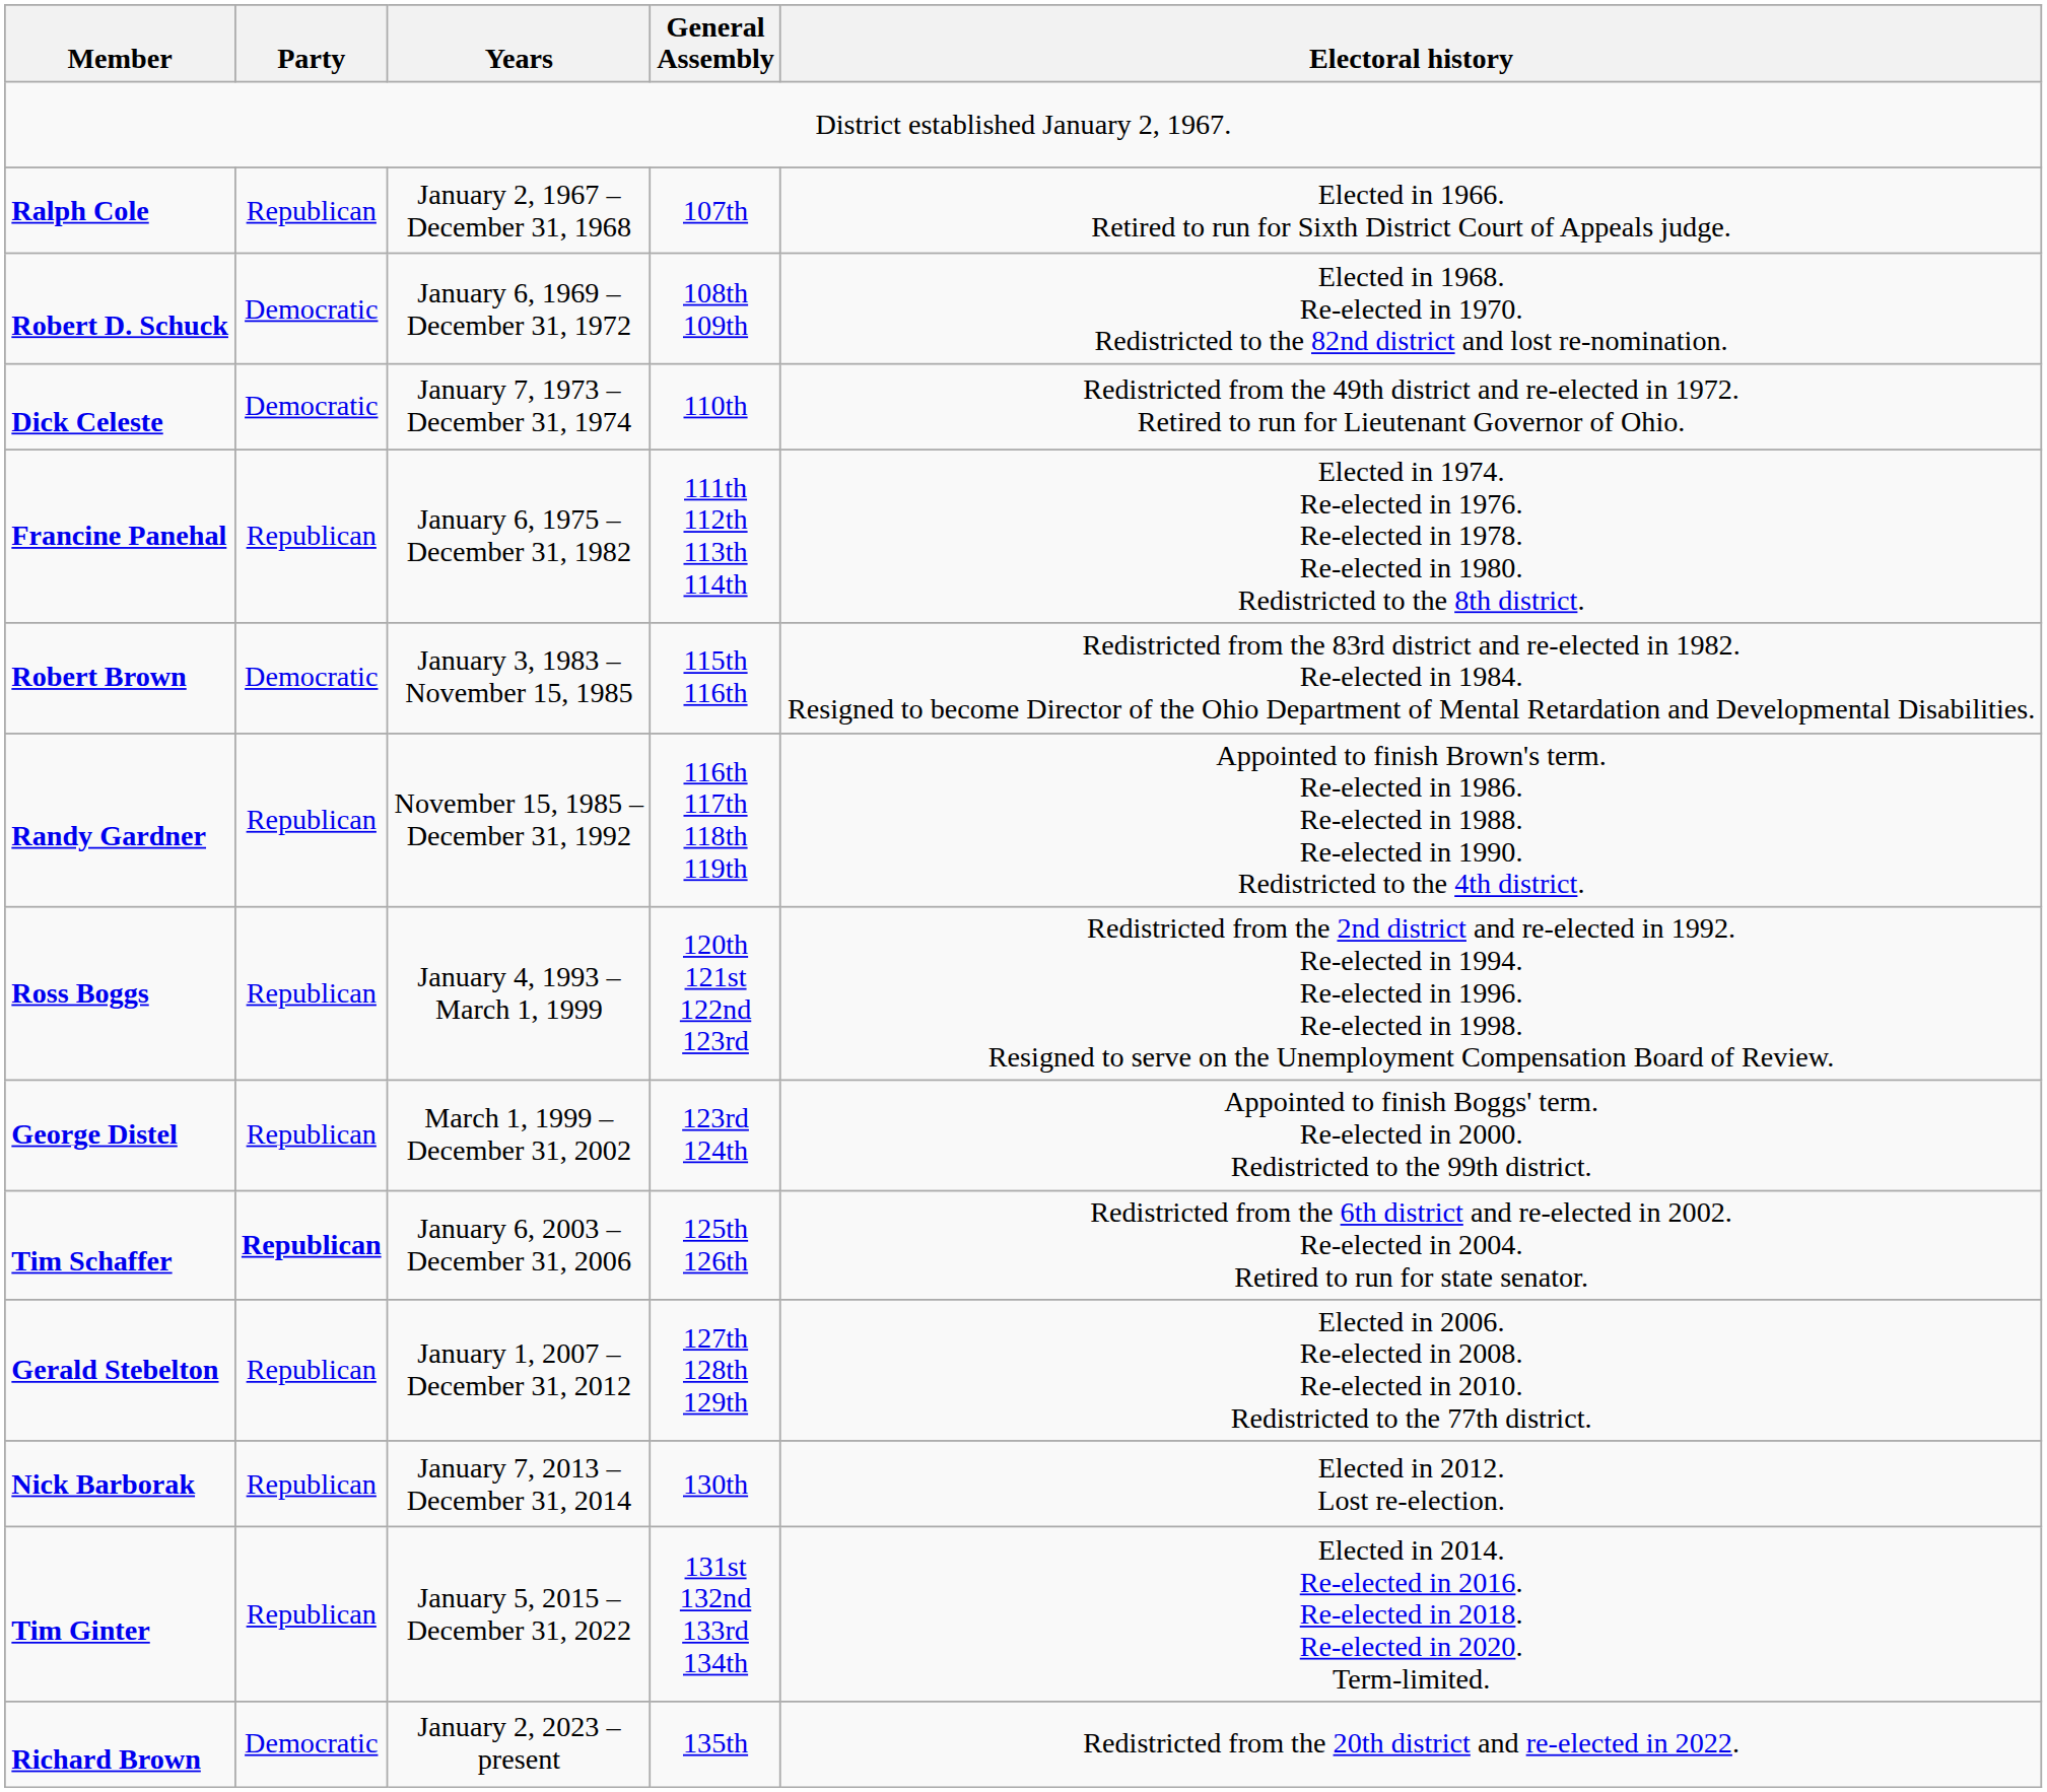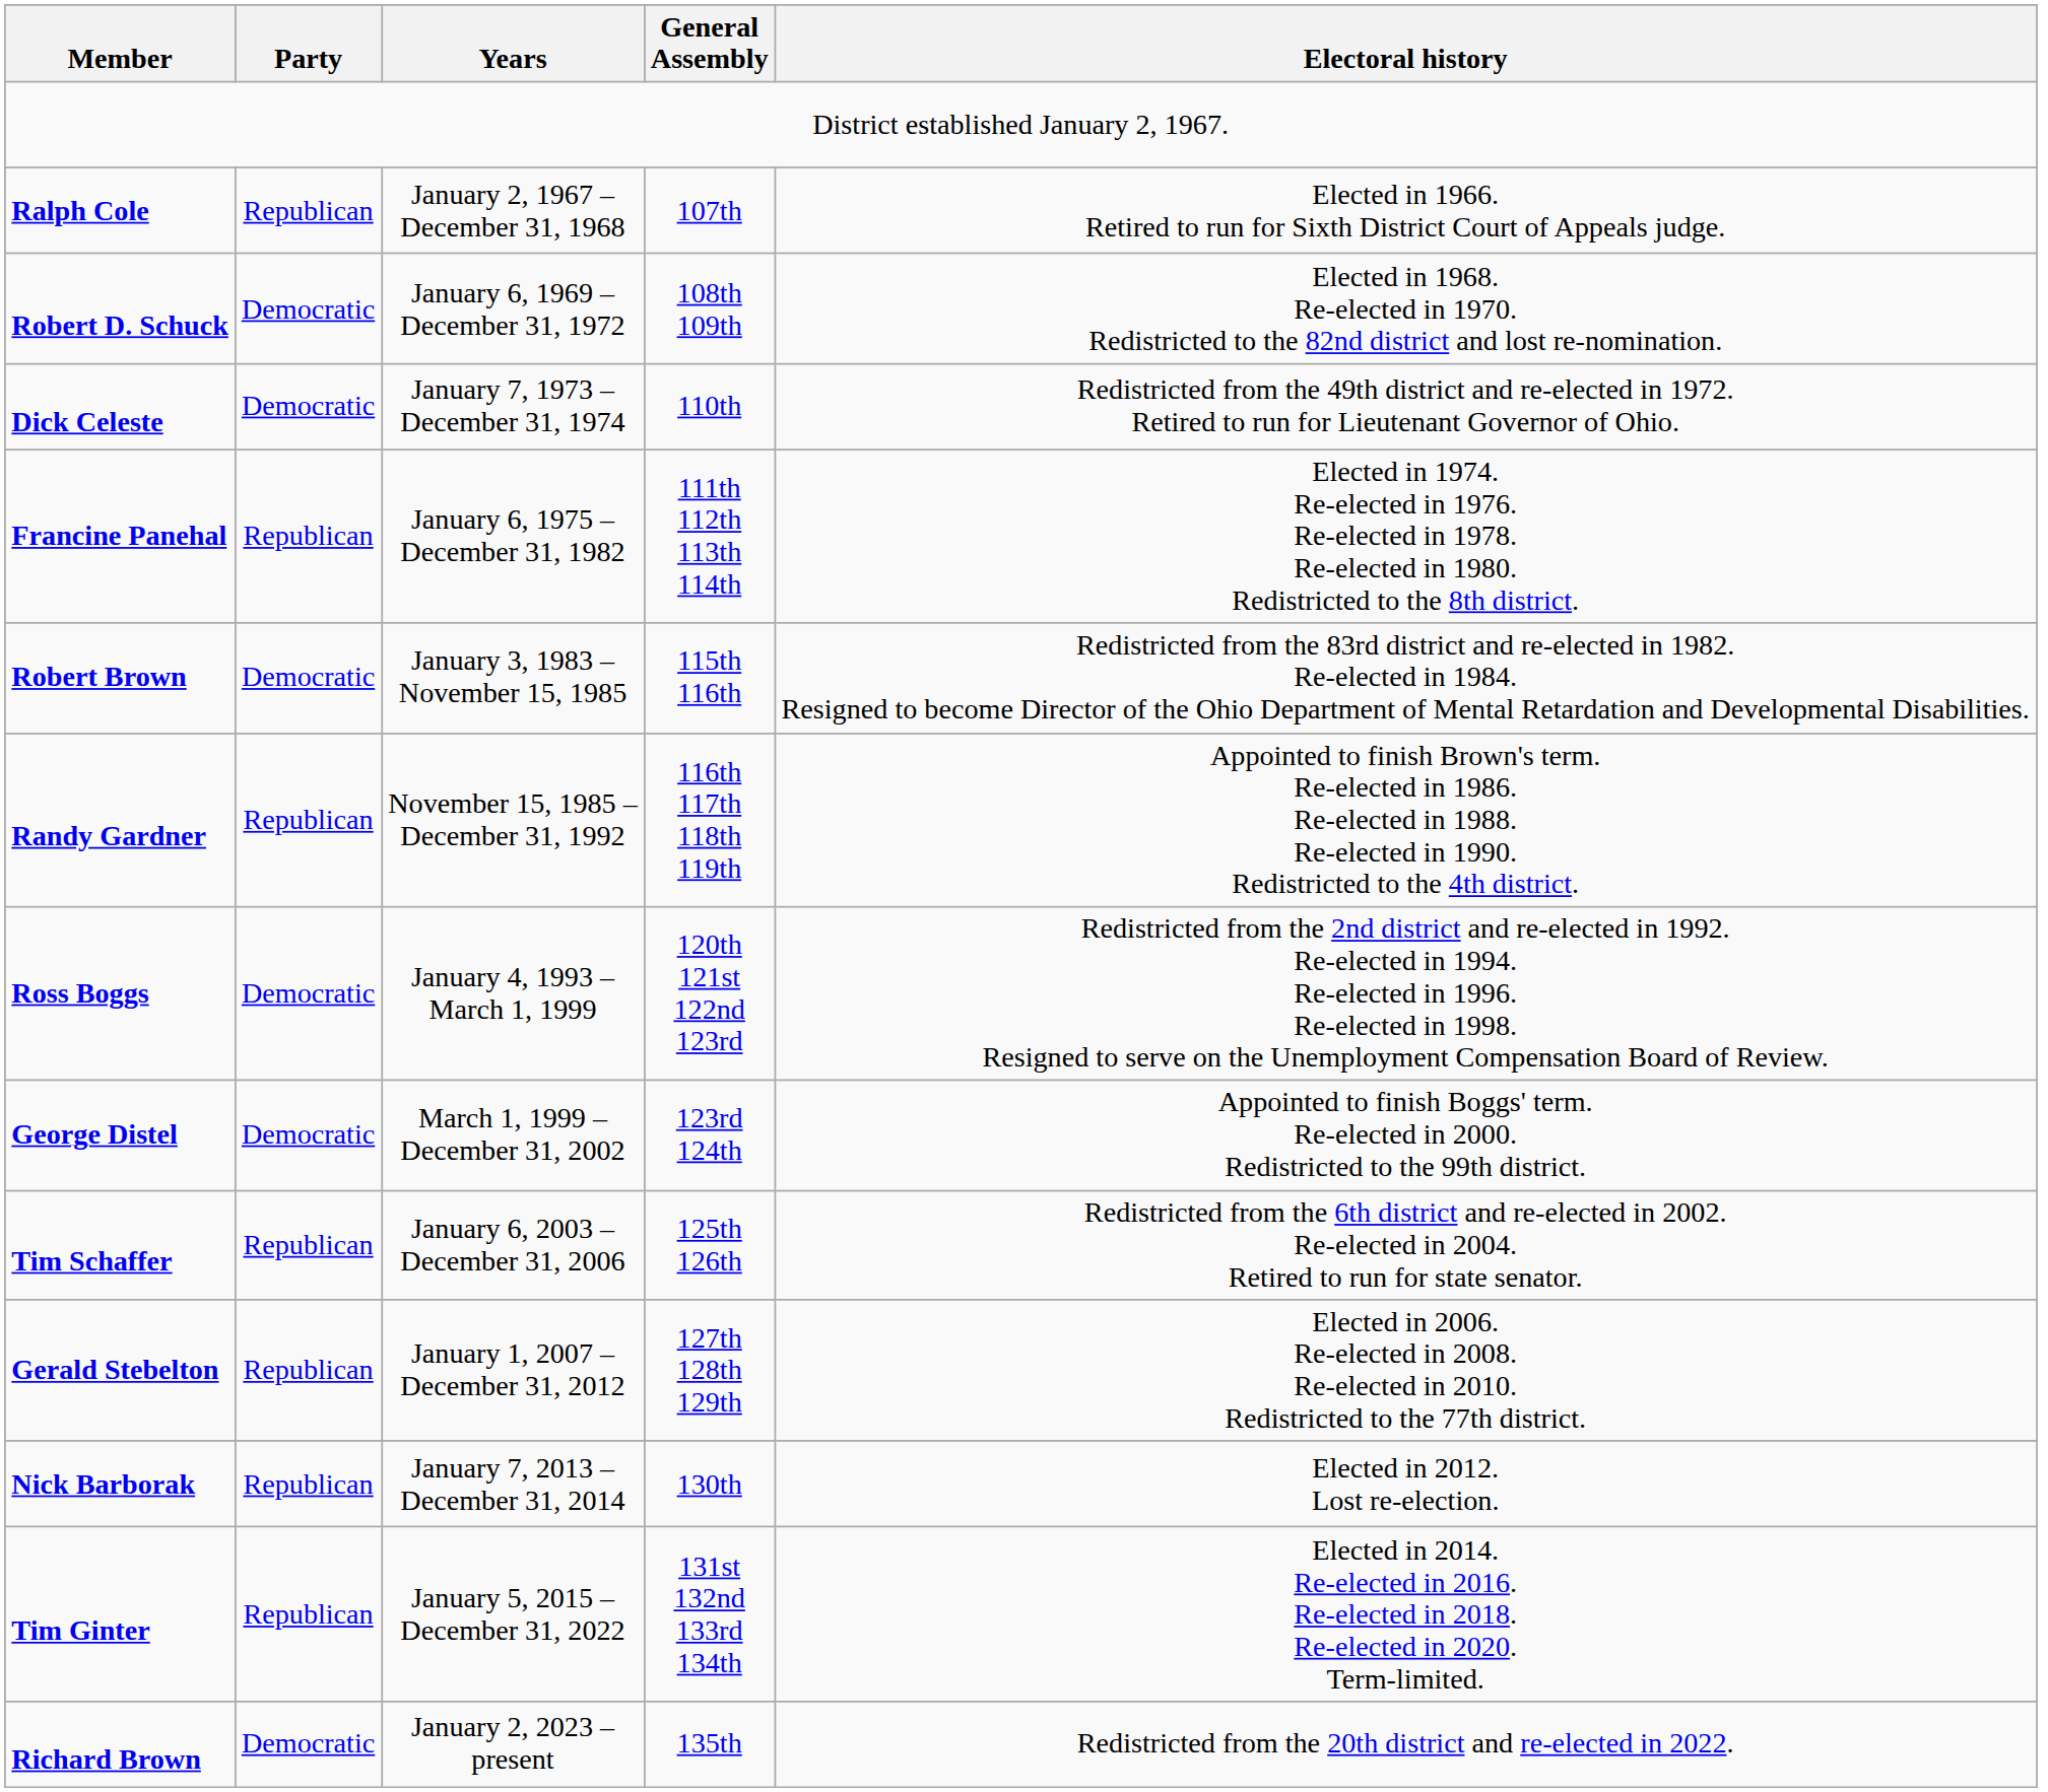 <table class=wikitable style="text-align:center">
 <tr valign=bottom>
 <th>Member</th>
 <th>Party</th>
 <th>Years</th>
 <th>General<br>Assembly</th>
 <th>Electoral history</th>
 </tr>
 <tr style="height:3em">
 <td colspan=5>District established January 2, 1967.</td>
 </tr>
 <tr style="height:3em">
 <td align=left><strong><a href='#'>Ralph Cole</a></strong><br></td>
 <td><a href='#'>Republican</a></td>
 <td>January 2, 1967 –<br>December 31, 1968</td>
 <td><a href='#'>107th</a></td>
 <td>Elected in 1966.<br>Retired to run for Sixth District Court of Appeals judge.</td>
 </tr>
 <tr style="height:3em">
 <td align=left><br><strong><a href='#'>Robert D. Schuck</a></strong><br></td>
 <td><a href='#'>Democratic</a></td>
 <td>January 6, 1969 –<br>December 31, 1972</td>
 <td><a href='#'>108th</a><br><a href='#'>109th</a></td>
 <td>Elected in 1968.<br>Re-elected in 1970.<br>Redistricted to the <a href='#'>82nd district</a> and lost re-nomination.</td>
 </tr>
 <tr style="height:3em">
 <td align=left><br><strong><a href='#'>Dick Celeste</a></strong><br></td>
 <td><a href='#'>Democratic</a></td>
 <td>January 7, 1973 –<br>December 31, 1974</td>
 <td><a href='#'>110th</a></td>
 <td>Redistricted from the 49th district and re-elected in 1972.<br>Retired to run for Lieutenant Governor of Ohio.</td>
 </tr>
 <tr style="height:3em">
 <td align=left><strong><a href='#'>Francine Panehal</a></strong><br></td>
 <td><a href='#'>Republican</a></td>
 <td>January 6, 1975 –<br>December 31, 1982</td>
 <td><a href='#'>111th</a><br><a href='#'>112th</a><br><a href='#'>113th</a><br><a href='#'>114th</a></td>
 <td>Elected in 1974.<br>Re-elected in 1976.<br>Re-elected in 1978.<br>Re-elected in 1980.<br>Redistricted to the <a href='#'>8th district</a>.</td>
 </tr>
 <tr style="height:3em">
 <td align=left><strong><a href='#'>Robert Brown</a></strong><br></td>
 <td><a href='#'>Democratic</a></td>
 <td>January 3, 1983 –<br>November 15, 1985</td>
 <td><a href='#'>115th</a><br><a href='#'>116th</a></td>
 <td>Redistricted from the 83rd district and re-elected in 1982.<br>Re-elected in 1984.<br>Resigned to become Director of the Ohio Department of Mental Retardation and Developmental Disabilities.</td>
 </tr>
 <tr style="height:3em">
 <td align=left><br><strong><a href='#'>Randy Gardner</a></strong><br></td>
 <td><a href='#'>Republican</a></td>
 <td>November 15, 1985 –<br>December 31, 1992</td>
 <td><a href='#'>116th</a><br><a href='#'>117th</a><br><a href='#'>118th</a><br><a href='#'>119th</a></td>
 <td>Appointed to finish Brown's term.<br>Re-elected in 1986.<br>Re-elected in 1988.<br>Re-elected in 1990.<br>Redistricted to the <a href='#'>4th district</a>.</td>
 </tr>
 <tr style="height:3em">
 <td align=left><strong><a href='#'>Ross Boggs</a></strong><br></td>
-<td><a href='#'>Republican</a></td>
+<td><a href='#'>Democratic</a></td>
 <td>January 4, 1993 –<br>March 1, 1999</td>
 <td><a href='#'>120th</a><br><a href='#'>121st</a><br><a href='#'>122nd</a><br><a href='#'>123rd</a></td>
 <td>Redistricted from the <a href='#'>2nd district</a> and re-elected in 1992.<br>Re-elected in 1994.<br>Re-elected in 1996.<br>Re-elected in 1998.<br>Resigned to serve on the Unemployment Compensation Board of Review.</td>
 </tr>
 <tr style="height:3em">
 <td align=left><strong><a href='#'>George Distel</a></strong><br></td>
-<td><a href='#'>Republican</a></td>
+<td><a href='#'>Democratic</a></td>
 <td>March 1, 1999 –<br>December 31, 2002</td>
 <td><a href='#'>123rd</a><br><a href='#'>124th</a></td>
 <td>Appointed to finish Boggs' term.<br>Re-elected in 2000.<br>Redistricted to the 99th district.</td>
 </tr>
 <tr style="height:3em">
 <td align=left><br><strong><a href='#'>Tim Schaffer</a></strong><br></td>
-<td><strong><a href='#'>Republican</a></strong></td>
+<td><a href='#'>Republican</a></td>
 <td>January 6, 2003 –<br>December 31, 2006</td>
 <td><a href='#'>125th</a><br><a href='#'>126th</a></td>
 <td>Redistricted from the <a href='#'>6th district</a> and re-elected in 2002.<br>Re-elected in 2004.<br>Retired to run for state senator.</td>
 </tr>
 <tr style="height:3em">
 <td align=left><strong><a href='#'>Gerald Stebelton</a></strong><br></td>
 <td><a href='#'>Republican</a></td>
 <td>January 1, 2007 –<br>December 31, 2012</td>
 <td><a href='#'>127th</a><br><a href='#'>128th</a><br><a href='#'>129th</a></td>
 <td>Elected in 2006.<br>Re-elected in 2008.<br>Re-elected in 2010.<br>Redistricted to the 77th district.</td>
 </tr>
 <tr style="height:3em">
 <td align=left><strong><a href='#'>Nick Barborak</a></strong><br></td>
 <td><a href='#'>Republican</a></td>
 <td>January 7, 2013 –<br>December 31, 2014</td>
 <td><a href='#'>130th</a></td>
 <td>Elected in 2012.<br>Lost re-election.</td>
 </tr>
 <tr style="height:3em">
 <td align=left><br><strong><a href='#'>Tim Ginter</a></strong><br></td>
 <td><a href='#'>Republican</a></td>
 <td>January 5, 2015 –<br>December 31, 2022</td>
 <td><a href='#'>131st</a><br><a href='#'>132nd</a><br><a href='#'>133rd</a><br><a href='#'>134th</a></td>
 <td>Elected in 2014.<br><a href='#'>Re-elected in 2016</a>.<br><a href='#'>Re-elected in 2018</a>.<br><a href='#'>Re-elected in 2020</a>.<br>Term-limited.</td>
 </tr>
 <tr style="height:3em">
 <td align=left><br><strong><a href='#'>Richard Brown</a></strong><br></td>
 <td><a href='#'>Democratic</a></td>
 <td>January 2, 2023 –<br>present</td>
 <td><a href='#'>135th</a></td>
 <td>Redistricted from the <a href='#'>20th district</a> and <a href='#'>re-elected in 2022</a>.</td>
 </tr>
 </table>
